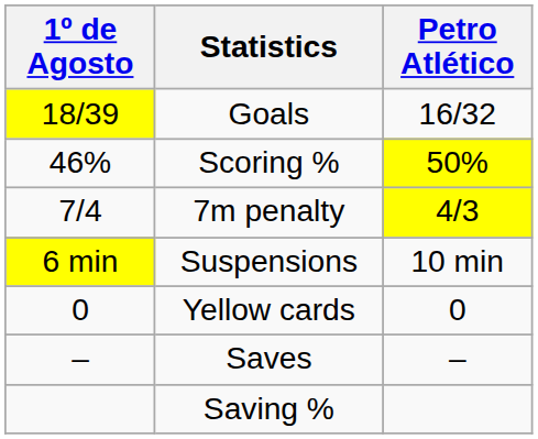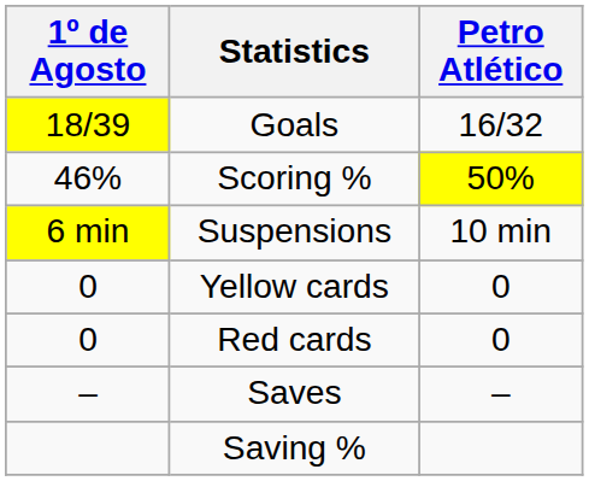 <table class="wikitable" style="text-align:center">
 <tr>
 <th width=70><a href='#'>1º de Agosto</a></th>
 <th width=110>Statistics</th>
 <th width=70><a href='#'>Petro Atlético</a></th>
 </tr>
 <tr>
 <td bgcolor=yellow>18/39</td>
 <td>Goals</td>
 <td>16/32</td>
 </tr>
 <tr>
 <td>46%</td>
 <td>Scoring %</td>
 <td bgcolor=yellow>50%</td>
 </tr>
 <tr>
-<td>7/4</td>
-<td>7m penalty</td>
-<td bgcolor=yellow>4/3</td>
-</tr>
-<tr>
 <td bgcolor=yellow>6 min</td>
 <td>Suspensions</td>
 <td>10 min</td>
 </tr>
 <tr>
 <td>0</td>
 <td>Yellow cards</td>
+<td>0</td>
+</tr>
+<tr>
+<td>0</td>
+<td>Red cards</td>
 <td>0</td>
 </tr>
 <tr>
 <td>–</td>
 <td>Saves</td>
 <td>–</td>
 </tr>
 <tr>
 <td></td>
 <td>Saving %</td>
 <td></td>
 </tr>
 </table>
